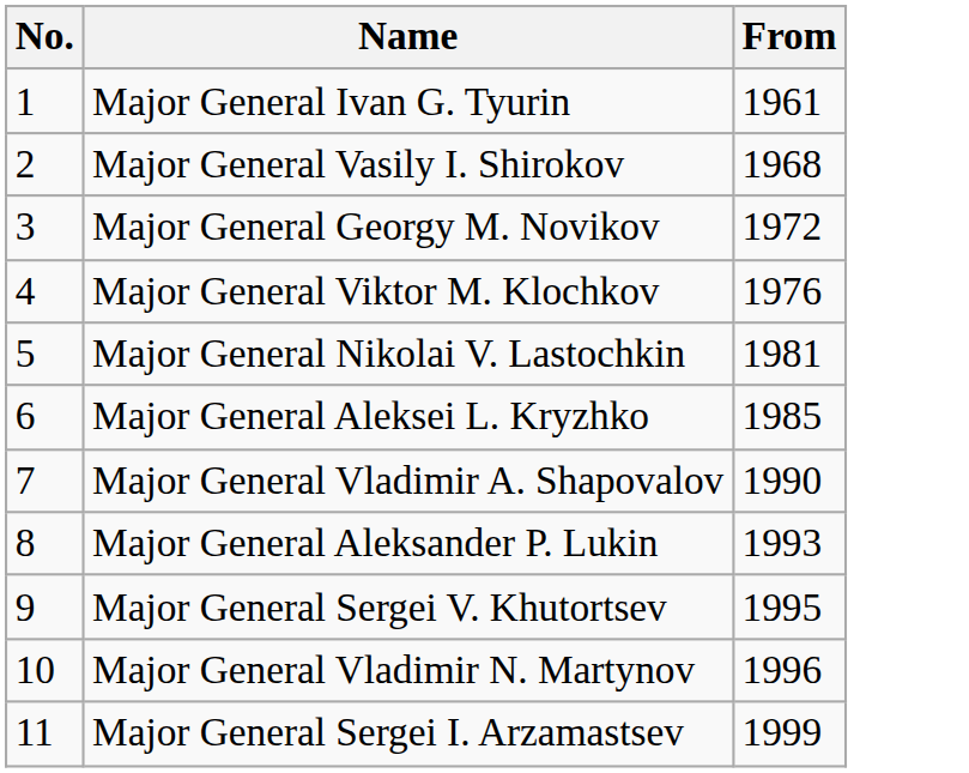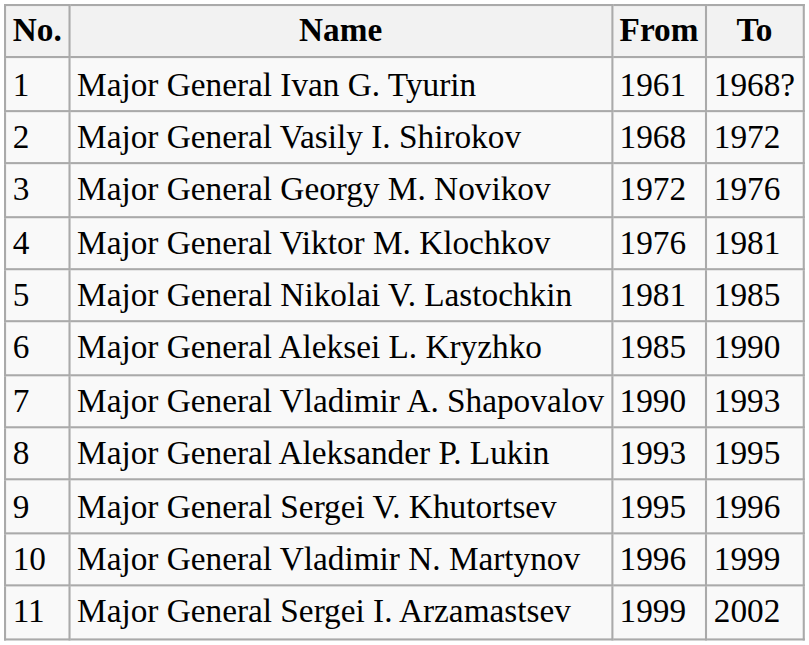 <table class="wikitable">
 <tr>
 <th>No.</th>
 <th>Name</th>
 <th>From</th>
+<th>To</th>
 </tr>
 <tr>
 <td>1</td>
 <td>Major General Ivan G. Tyurin</td>
 <td>1961</td>
+<td>1968?</td>
 </tr>
 <tr>
 <td>2</td>
 <td>Major General Vasily I. Shirokov</td>
 <td>1968</td>
+<td>1972</td>
 </tr>
 <tr>
 <td>3</td>
 <td>Major General Georgy M. Novikov</td>
 <td>1972</td>
+<td>1976</td>
 </tr>
 <tr>
 <td>4</td>
 <td>Major General Viktor M. Klochkov</td>
 <td>1976</td>
+<td>1981</td>
 </tr>
 <tr>
 <td>5</td>
 <td>Major General Nikolai V. Lastochkin</td>
 <td>1981</td>
+<td>1985</td>
 </tr>
 <tr>
 <td>6</td>
 <td>Major General Aleksei L. Kryzhko</td>
 <td>1985</td>
+<td>1990</td>
 </tr>
 <tr>
 <td>7</td>
 <td>Major General Vladimir A. Shapovalov</td>
 <td>1990</td>
+<td>1993</td>
 </tr>
 <tr>
 <td>8</td>
 <td>Major General Aleksander P. Lukin</td>
 <td>1993</td>
+<td>1995</td>
 </tr>
 <tr>
 <td>9</td>
 <td>Major General Sergei V. Khutortsev</td>
 <td>1995</td>
+<td>1996</td>
 </tr>
 <tr>
 <td>10</td>
 <td>Major General Vladimir N. Martynov</td>
 <td>1996</td>
+<td>1999</td>
 </tr>
 <tr>
 <td>11</td>
 <td>Major General Sergei I. Arzamastsev</td>
 <td>1999</td>
+<td>2002</td>
 </tr>
 </table>
